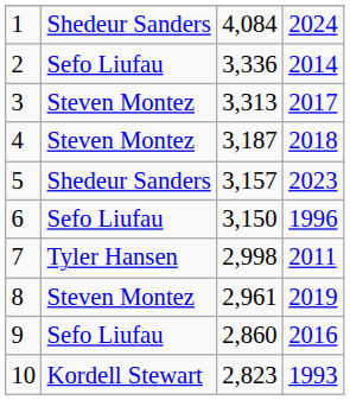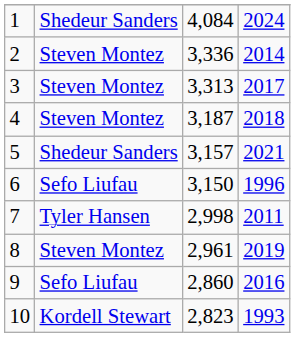 <table class="wikitable">
 <tr>
 </tr>
 <tr>
 <td>1</td>
 <td><a href='#'>Shedeur Sanders</a></td>
 <td><abbr>4,084</abbr></td>
 <td><a href='#'>2024</a></td>
 </tr>
 <tr>
 <td>2</td>
-<td><a href='#'>Sefo Liufau</a></td>
+<td><a href='#'>Steven Montez</a></td>
 <td><abbr>3,336</abbr></td>
 <td><a href='#'>2014</a></td>
 </tr>
 <tr>
 <td>3</td>
 <td><a href='#'>Steven Montez</a></td>
 <td><abbr>3,313</abbr></td>
 <td><a href='#'>2017</a></td>
 </tr>
 <tr>
 <td>4</td>
 <td><a href='#'>Steven Montez</a></td>
 <td><abbr>3,187</abbr></td>
 <td><a href='#'>2018</a></td>
 </tr>
 <tr>
 <td>5</td>
 <td><a href='#'>Shedeur Sanders</a></td>
 <td><abbr>3,157</abbr></td>
-<td><a href='#'>2023</a></td>
+<td><a href='#'>2021</a></td>
 </tr>
 <tr>
 <td>6</td>
 <td><a href='#'>Sefo Liufau</a></td>
 <td><abbr>3,150</abbr></td>
 <td><a href='#'>1996</a></td>
 </tr>
 <tr>
 <td>7</td>
 <td><a href='#'>Tyler Hansen</a></td>
 <td><abbr>2,998</abbr></td>
 <td><a href='#'>2011</a></td>
 </tr>
 <tr>
 <td>8</td>
 <td><a href='#'>Steven Montez</a></td>
 <td><abbr>2,961</abbr></td>
 <td><a href='#'>2019</a></td>
 </tr>
 <tr>
 <td>9</td>
 <td><a href='#'>Sefo Liufau</a></td>
 <td><abbr>2,860</abbr></td>
 <td><a href='#'>2016</a></td>
 </tr>
 <tr>
 <td>10</td>
 <td><a href='#'>Kordell Stewart</a></td>
 <td><abbr>2,823</abbr></td>
 <td><a href='#'>1993</a></td>
 </tr>
 </table>
